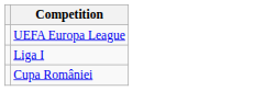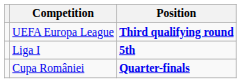 <table class="wikitable">
 <tr>
 <th></th>
 <th>Competition</th>
+<th>Position</th>
 </tr>
 <tr>
 <td></td>
 <td><a href='#'>UEFA Europa League</a></td>
+<td><strong><a href='#'>Third qualifying round</a></strong></td>
 </tr>
 <tr>
 <td></td>
 <td><a href='#'>Liga I</a></td>
+<td><strong><a href='#'>5th</a></strong></td>
 </tr>
 <tr>
 <td></td>
 <td><a href='#'>Cupa României</a></td>
+<td><strong><a href='#'>Quarter-finals</a></strong></td>
 </tr>
 </table>
